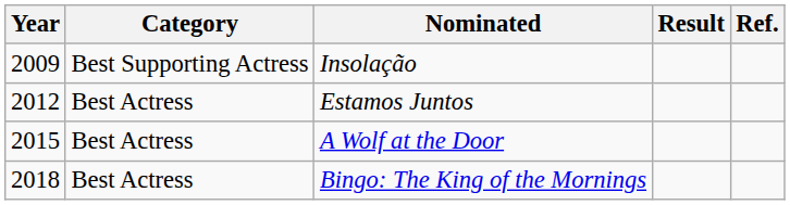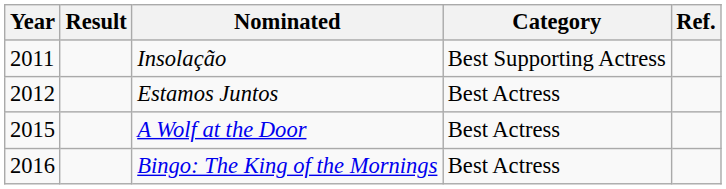 <table class="wikitable">
 <tr>
 <th>Year</th>
+<th>Result</th>
+<th>Nominated</th>
 <th>Category</th>
-<th>Nominated</th>
-<th>Result</th>
 <th>Ref.</th>
 </tr>
 <tr>
-<td>2009</td>
+<td>2011</td>
+<td></td>
+<td><em>Insolação</em></td>
 <td>Best Supporting Actress</td>
-<td><em>Insolação</em></td>
-<td></td>
 <td></td>
 </tr>
 <tr>
 <td>2012</td>
+<td></td>
+<td><em>Estamos Juntos</em></td>
 <td>Best Actress</td>
-<td><em>Estamos Juntos</em></td>
-<td></td>
 <td></td>
 </tr>
 <tr>
 <td>2015</td>
+<td></td>
+<td><em><a href='#'>A Wolf at the Door</a></em></td>
 <td>Best Actress</td>
-<td><em><a href='#'>A Wolf at the Door</a></em></td>
-<td></td>
 <td></td>
 </tr>
 <tr>
-<td>2018</td>
+<td>2016</td>
+<td></td>
+<td><em><a href='#'>Bingo: The King of the Mornings</a></em></td>
 <td>Best Actress</td>
-<td><em><a href='#'>Bingo: The King of the Mornings</a></em></td>
-<td></td>
 <td></td>
 </tr>
 </table>
